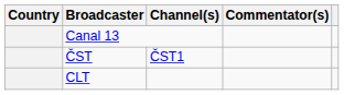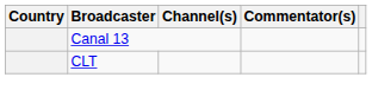 <table class="wikitable plainrowheaders">
 <tr>
 <th scope="col">Country</th>
 <th scope="col">Broadcaster</th>
 <th scope="col">Channel(s)</th>
 <th scope="col">Commentator(s)</th>
 <th scope="col"></th>
 </tr>
 <tr>
 <th scope="row"></th>
 <td colspan="2"><a href='#'>Canal 13</a></td>
 <td></td>
 <td></td>
 </tr>
 <tr>
 <th scope="row"></th>
-<td><a href='#'>ČST</a></td>
-<td><a href='#'>ČST1</a></td>
-<td></td>
-<td></td>
-</tr>
-<tr>
-<th scope="row"></th>
 <td><a href='#'>CLT</a></td>
 <td></td>
 <td></td>
 <td></td>
 </tr>
 </table>
